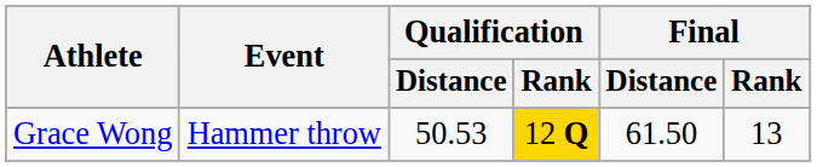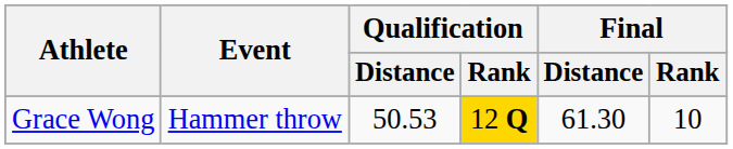 <table class="wikitable" style="font-size:90%; text-align:center">
 <tr>
 <th rowspan=2>Athlete</th>
 <th rowspan=2>Event</th>
 <th colspan=2>Qualification</th>
 <th colspan=2>Final</th>
 </tr>
 <tr style="font-size:95%">
 <th>Distance</th>
 <th>Rank</th>
 <th>Distance</th>
 <th>Rank</th>
 </tr>
 <tr>
 <td style="text-align:left"><a href='#'>Grace Wong</a></td>
 <td style="text-align:left" rowspan=1><a href='#'>Hammer throw</a></td>
 <td>50.53</td>
 <td style="background: gold;">12 <strong>Q</strong></td>
-<td>61.50</td>
-<td>13</td>
+<td>61.30</td>
+<td>10</td>
 </tr>
 </table>
